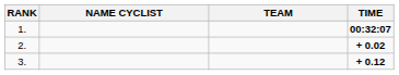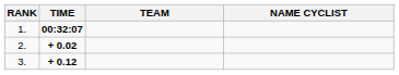 <table class="wikitable" style="font-size:95%;">
 <tr>
 <th>RANK</th>
+<th>TIME</th>
+<th align="left" style="width: 13em">TEAM</th>
 <th align="left" style="width: 16em">NAME CYCLIST</th>
-<th align="left" style="width: 13em">TEAM</th>
-<th>TIME</th>
 </tr>
 <tr>
 <td align="center">1.</td>
+<td align="center"><strong>00:32:07</strong></td>
 <td></td>
 <td></td>
-<td align="center"><strong>00:32:07</strong></td>
 </tr>
 <tr>
 <td align="center">2.</td>
+<td align="center"><strong>+ 0.02</strong></td>
 <td></td>
 <td></td>
-<td align="center"><strong>+ 0.02</strong></td>
 </tr>
 <tr>
 <td align="center">3.</td>
+<td align="center"><strong>+ 0.12</strong></td>
 <td></td>
 <td></td>
-<td align="center"><strong>+ 0.12</strong></td>
 </tr>
 </table>
